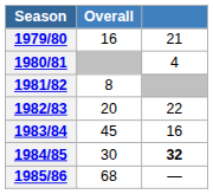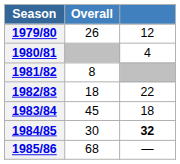 <table class="wikitable" style="font-size:86%; text-align:center; border:grey solid 1px; border-collapse:collapse; background:#ffffff;">
 <tr>
 <th style="background-color:#369; color:white; width:60px;"> Season </th>
 <th style="background-color:#4180be; color:white; width:55px;">Overall</th>
 <th style="background-color:#4180be; color:white; width:55px;"></th>
 </tr>
 <tr>
 <th scope=row align=center><a href='#'>1979/80</a></th>
-<td align=center>16</td>
-<td align=center>21</td>
+<td align=center>26</td>
+<td align=center>12</td>
 </tr>
 <tr>
 <th scope=row align=center><a href='#'>1980/81</a></th>
 <td align=center bgcolor=silver></td>
 <td align=center>4</td>
 </tr>
 <tr>
 <th scope=row align=center><a href='#'>1981/82</a></th>
 <td align=center>8</td>
 <td align=center bgcolor=silver></td>
 </tr>
 <tr>
 <th scope=row align=center><a href='#'>1982/83</a></th>
-<td align=center>20</td>
+<td align=center>18</td>
 <td align=center>22</td>
 </tr>
 <tr>
 <th scope=row align=center><a href='#'>1983/84</a></th>
 <td align=center>45</td>
-<td align=center>16</td>
+<td align=center>18</td>
 </tr>
 <tr>
 <th scope=row align=center><a href='#'>1984/85</a></th>
 <td align=center>30</td>
 <td align=center><strong>32</strong></td>
 </tr>
 <tr>
 <th scope=row align=center><a href='#'>1985/86</a></th>
 <td align=center>68</td>
 <td align=center>—</td>
 </tr>
 </table>
